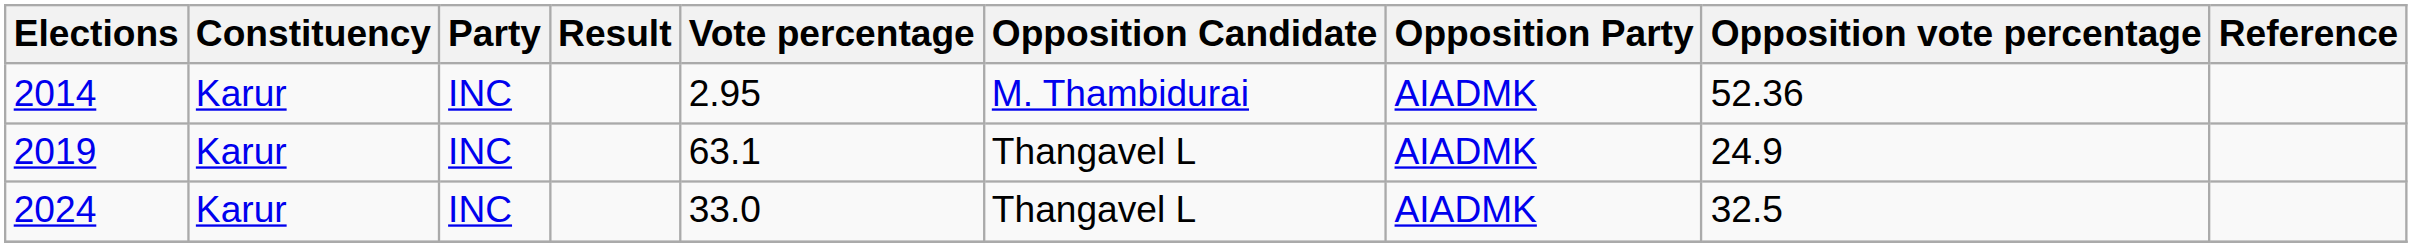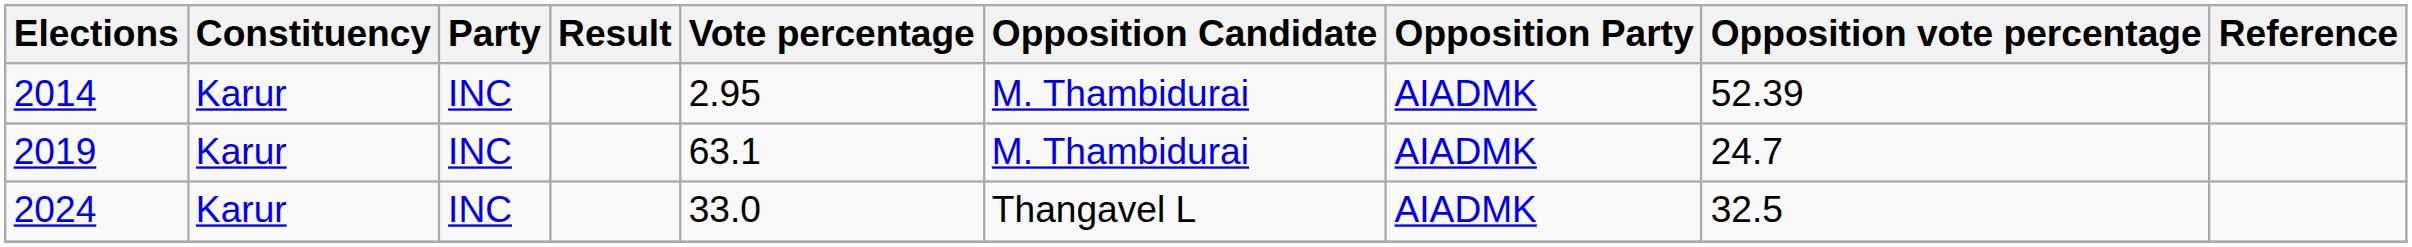 <table class="wikitable sortable">
 <tr>
 <th>Elections</th>
 <th>Constituency</th>
 <th>Party</th>
 <th>Result</th>
 <th>Vote percentage</th>
 <th>Opposition Candidate</th>
 <th>Opposition Party</th>
 <th>Opposition vote percentage</th>
 <th>Reference</th>
 </tr>
 <tr>
 <td><a href='#'>2014</a></td>
 <td><a href='#'>Karur</a></td>
 <td><a href='#'>INC</a></td>
 <td></td>
 <td>2.95</td>
 <td><a href='#'>M. Thambidurai</a></td>
 <td><a href='#'>AIADMK</a></td>
-<td>52.36</td>
+<td>52.39</td>
 <td></td>
 </tr>
 <tr>
 <td><a href='#'>2019</a></td>
 <td><a href='#'>Karur</a></td>
 <td><a href='#'>INC</a></td>
 <td></td>
 <td>63.1</td>
-<td>Thangavel L</td>
+<td><a href='#'>M. Thambidurai</a></td>
 <td><a href='#'>AIADMK</a></td>
-<td>24.9</td>
+<td>24.7</td>
 <td></td>
 </tr>
 <tr>
 <td><a href='#'>2024</a></td>
 <td><a href='#'>Karur</a></td>
 <td><a href='#'>INC</a></td>
 <td></td>
 <td>33.0</td>
 <td>Thangavel L</td>
 <td><a href='#'>AIADMK</a></td>
 <td>32.5</td>
 <td></td>
 </tr>
 <tr>
 </tr>
 </table>
